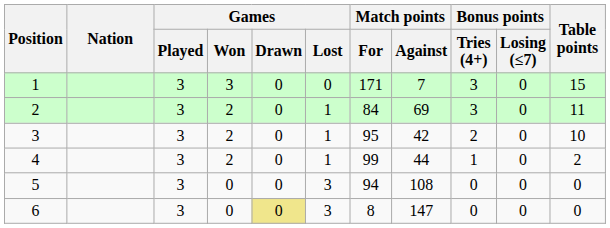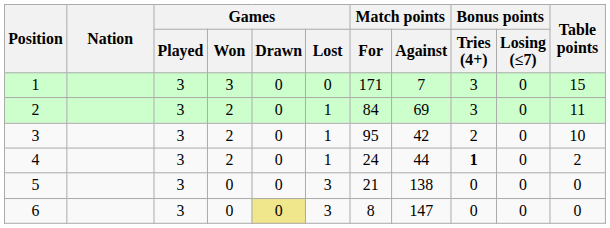 <table class="wikitable" style="text-align: center;">
 <tr>
 <th rowspan=2 width="8%">Position</th>
 <th rowspan=2 width="18%">Nation</th>
 <th colspan=4 width="32%">Games</th>
 <th colspan=2 width="16%">Match points</th>
 <th colspan=2 width="16%">Bonus points</th>
 <th rowspan=2 width="10%">Table<br>points</th>
 </tr>
 <tr>
 <th width="8%">Played</th>
 <th width="8%">Won</th>
 <th width="8%">Drawn</th>
 <th width="8%">Lost</th>
 <th width="8%">For</th>
 <th width="8%">Against</th>
 <th width="8%">Tries (4+)</th>
 <th width="8%">Losing (≤7)</th>
 </tr>
 <tr bgcolor=#ccffcc align=center>
 <td>1</td>
 <td align=left></td>
 <td>3</td>
 <td>3</td>
 <td>0</td>
 <td>0</td>
 <td>171</td>
 <td>7</td>
 <td>3</td>
 <td>0</td>
 <td>15</td>
 </tr>
 <tr bgcolor=#ccffcc align=center>
 <td>2</td>
 <td align=left></td>
 <td>3</td>
 <td>2</td>
 <td>0</td>
 <td>1</td>
 <td>84</td>
 <td>69</td>
 <td>3</td>
 <td>0</td>
 <td>11</td>
 </tr>
 <tr>
 <td>3</td>
 <td align=left></td>
 <td>3</td>
 <td>2</td>
 <td>0</td>
 <td>1</td>
 <td>95</td>
 <td>42</td>
 <td>2</td>
 <td>0</td>
 <td>10</td>
 </tr>
 <tr>
 <td>4</td>
 <td align=left></td>
 <td>3</td>
 <td>2</td>
 <td>0</td>
 <td>1</td>
-<td>99</td>
+<td>24</td>
 <td>44</td>
-<td>1</td>
+<td><strong>1</strong></td>
 <td>0</td>
 <td>2</td>
 </tr>
 <tr>
 <td>5</td>
 <td align=left></td>
 <td>3</td>
 <td>0</td>
 <td>0</td>
 <td>3</td>
-<td>94</td>
-<td>108</td>
+<td>21</td>
+<td>138</td>
 <td>0</td>
 <td>0</td>
 <td>0</td>
 </tr>
 <tr>
 <td>6</td>
 <td align=left></td>
 <td>3</td>
 <td>0</td>
 <td style="background: khaki;">0</td>
 <td>3</td>
 <td>8</td>
 <td>147</td>
 <td>0</td>
 <td>0</td>
 <td>0</td>
 </tr>
 </table>
